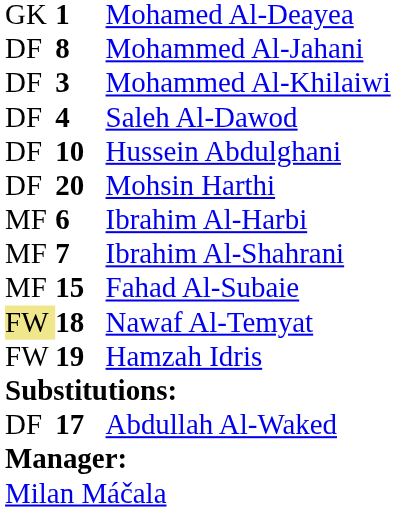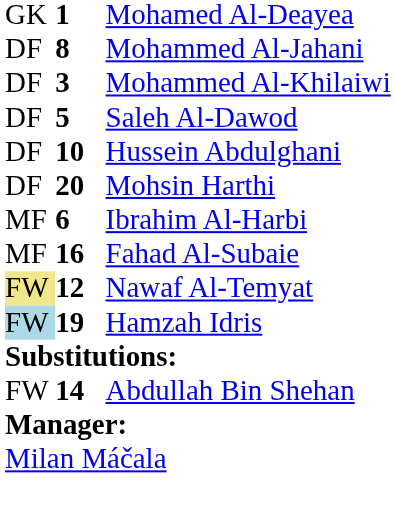 <table style="font-size: 90%" cellspacing="0" cellpadding="0" align="center">
 <tr>
 <th width=25></th>
 <th width=25></th>
 </tr>
 <tr>
 <td>GK</td>
 <td><strong>1</strong></td>
 <td><a href='#'>Mohamed Al-Deayea</a></td>
 </tr>
 <tr>
 <td>DF</td>
 <td><strong>8</strong></td>
 <td><a href='#'>Mohammed Al-Jahani</a></td>
 </tr>
 <tr>
 <td>DF</td>
 <td><strong>3</strong></td>
 <td><a href='#'>Mohammed Al-Khilaiwi</a></td>
 </tr>
 <tr>
 <td>DF</td>
-<td><strong>4</strong></td>
+<td><strong>5</strong></td>
 <td><a href='#'>Saleh Al-Dawod</a></td>
 </tr>
 <tr>
 <td>DF</td>
 <td><strong>10</strong></td>
 <td><a href='#'>Hussein Abdulghani</a></td>
 </tr>
 <tr>
 <td>DF</td>
 <td><strong>20</strong></td>
 <td><a href='#'>Mohsin Harthi</a></td>
 </tr>
 <tr>
 <td>MF</td>
 <td><strong>6</strong></td>
 <td><a href='#'>Ibrahim Al-Harbi</a></td>
 </tr>
 <tr>
 <td>MF</td>
-<td><strong>7</strong></td>
-<td><a href='#'>Ibrahim Al-Shahrani</a></td>
-<td></td>
-<td></td>
-</tr>
-<tr>
-<td>MF</td>
-<td><strong>15</strong></td>
+<td><strong>16</strong></td>
 <td><a href='#'>Fahad Al-Subaie</a></td>
 </tr>
 <tr>
 <td style="background: khaki;">FW</td>
-<td><strong>18</strong></td>
+<td><strong>12</strong></td>
 <td><a href='#'>Nawaf Al-Temyat</a></td>
 <td></td>
 <td></td>
 </tr>
 <tr>
-<td>FW</td>
+<td style="background: lightblue;">FW</td>
 <td><strong>19</strong></td>
 <td><a href='#'>Hamzah Idris</a></td>
 </tr>
 <tr>
 <td colspan=3><strong>Substitutions:</strong></td>
 </tr>
 <tr>
-<td>DF</td>
-<td><strong>17</strong></td>
-<td><a href='#'>Abdullah Al-Waked</a></td>
+<td>FW</td>
+<td><strong>14</strong></td>
+<td><a href='#'>Abdullah Bin Shehan</a></td>
 <td></td>
 <td></td>
 </tr>
 <tr>
 <td colspan=3><strong>Manager:</strong></td>
 </tr>
 <tr>
 <td colspan=3> <a href='#'>Milan Máčala</a></td>
 </tr>
 </table>
